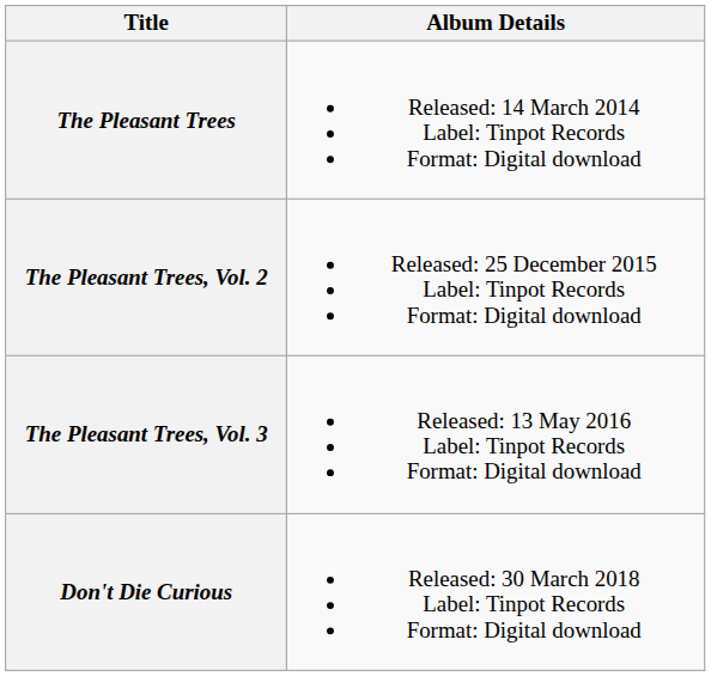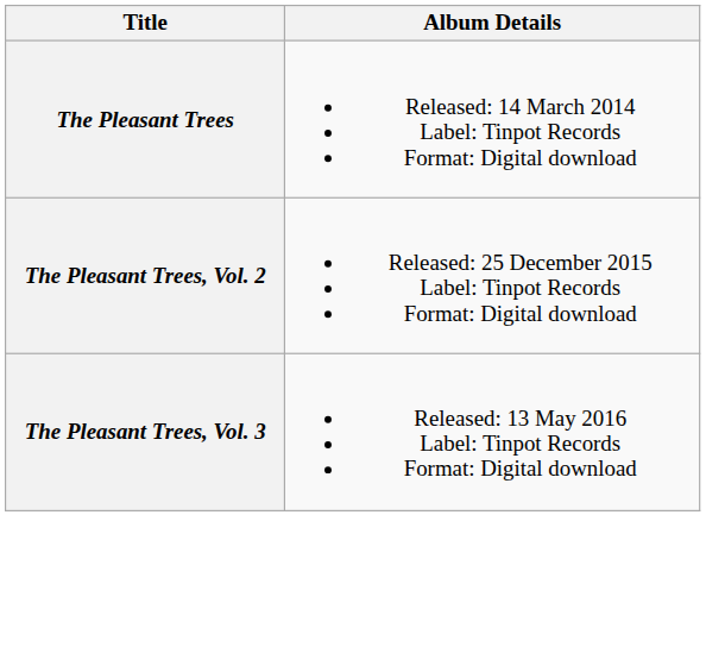 <table class="wikitable plainrowheaders" style="text-align:center;">
 <tr>
 <th scope="col" style="width:12em;">Title</th>
 <th scope="col" style="width:18em;">Album Details</th>
 </tr>
 <tr>
 <th scope="row"><em>The Pleasant Trees</em></th>
 <td><br><ul><li>Released: 14 March 2014</li><li>Label: Tinpot Records</li><li>Format: Digital download</li></ul></td>
 </tr>
 <tr>
 <th scope="row"><em>The Pleasant Trees, Vol. 2</em></th>
 <td><br><ul><li>Released: 25 December 2015</li><li>Label: Tinpot Records</li><li>Format: Digital download</li></ul></td>
 </tr>
 <tr>
 <th scope="row"><em>The Pleasant Trees, Vol. 3</em></th>
 <td><br><ul><li>Released: 13 May 2016</li><li>Label: Tinpot Records</li><li>Format: Digital download</li></ul></td>
 </tr>
-<tr>
-<th scope="row"><em>Don't Die Curious</em></th>
-<td><br><ul><li>Released: 30 March 2018</li><li>Label: Tinpot Records</li><li>Format: Digital download</li></ul></td>
-</tr>
 </table>
